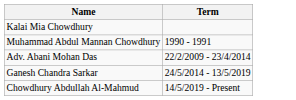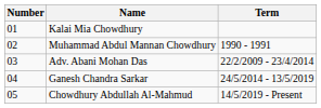 <table class="wikitable">
 <tr>
+<th>Number</th>
 <th>Name</th>
 <th>Term</th>
 </tr>
 <tr>
+<td>01</td>
 <td>Kalai Mia Chowdhury</td>
 <td></td>
 </tr>
 <tr>
+<td>02</td>
 <td>Muhammad Abdul Mannan Chowdhury</td>
 <td>1990 - 1991</td>
 </tr>
 <tr>
+<td>03</td>
 <td>Adv. Abani Mohan Das</td>
 <td>22/2/2009 - 23/4/2014</td>
 </tr>
 <tr>
+<td>04</td>
 <td>Ganesh Chandra Sarkar</td>
 <td>24/5/2014 - 13/5/2019</td>
 </tr>
 <tr>
+<td>05</td>
 <td>Chowdhury Abdullah Al-Mahmud</td>
 <td>14/5/2019 - Present</td>
 </tr>
 </table>
